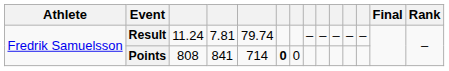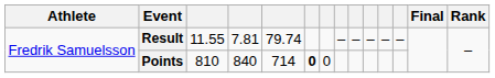 <table class="wikitable" style="font-size:90%">
 <tr>
 <th>Athlete</th>
 <th>Event</th>
 <th></th>
 <th></th>
 <th></th>
 <th></th>
 <th></th>
 <th></th>
 <th></th>
 <th></th>
 <th></th>
 <th></th>
 <th>Final</th>
 <th>Rank</th>
 </tr>
 <tr style=text-align:center>
 <td rowspan=2 style=text-align:left><a href='#'>Fredrik Samuelsson</a></td>
 <th style="font-size:95%">Result</th>
-<td>11.24</td>
+<td>11.55</td>
 <td>7.81</td>
 <td>79.74</td>
 <td></td>
 <td></td>
 <td>–</td>
 <td>–</td>
 <td>–</td>
 <td>–</td>
 <td>–</td>
 <td rowspan=2></td>
 <td rowspan=2>–</td>
 </tr>
 <tr style=text-align:center>
 <th style="font-size:95%">Points</th>
-<td>808</td>
-<td>841</td>
+<td>810</td>
+<td>840</td>
 <td>714</td>
 <td><strong>0</strong></td>
 <td>0</td>
 <td></td>
 <td></td>
 <td></td>
 <td></td>
 <td></td>
 </tr>
 </table>
